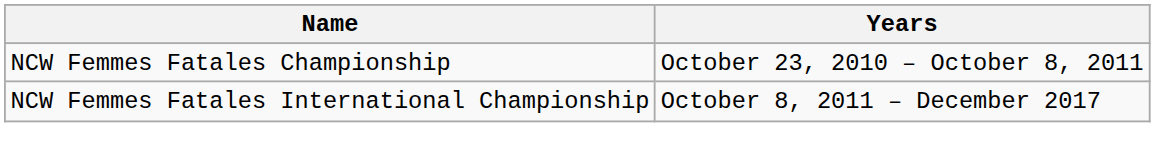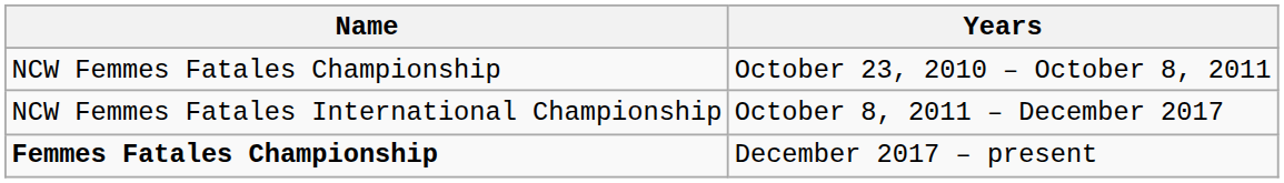 <table class="wikitable">
 <tr>
 <th>Name</th>
 <th>Years</th>
 </tr>
 <tr>
 <td>NCW Femmes Fatales Championship</td>
 <td>October 23, 2010 – October 8, 2011</td>
 </tr>
 <tr>
 <td>NCW Femmes Fatales International Championship</td>
 <td>October 8, 2011 – December 2017</td>
 </tr>
+<tr>
+<td><strong>Femmes Fatales Championship</strong></td>
+<td>December 2017 – present</td>
+</tr>
 </table>
